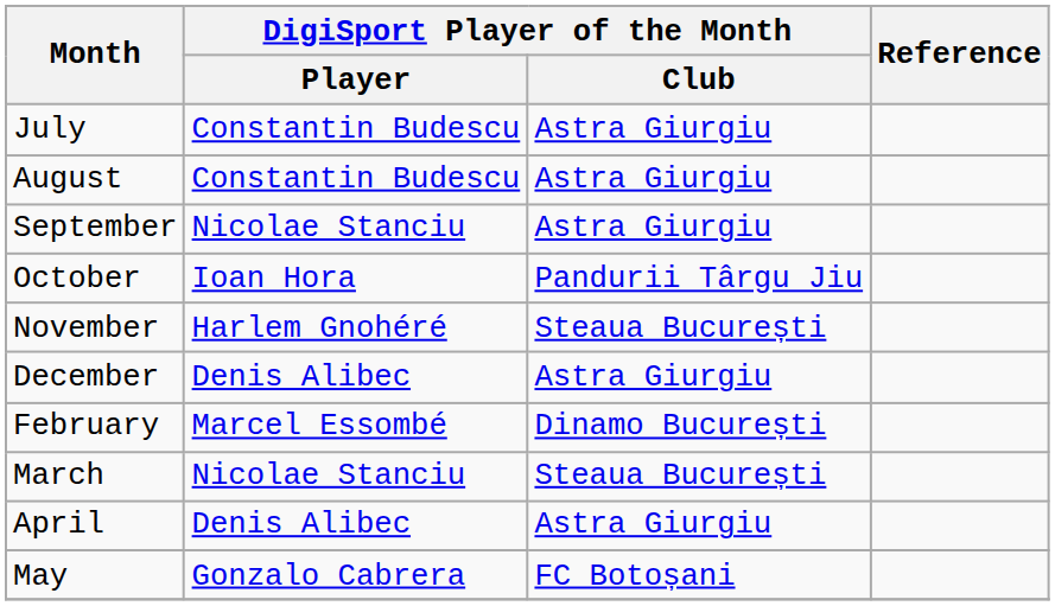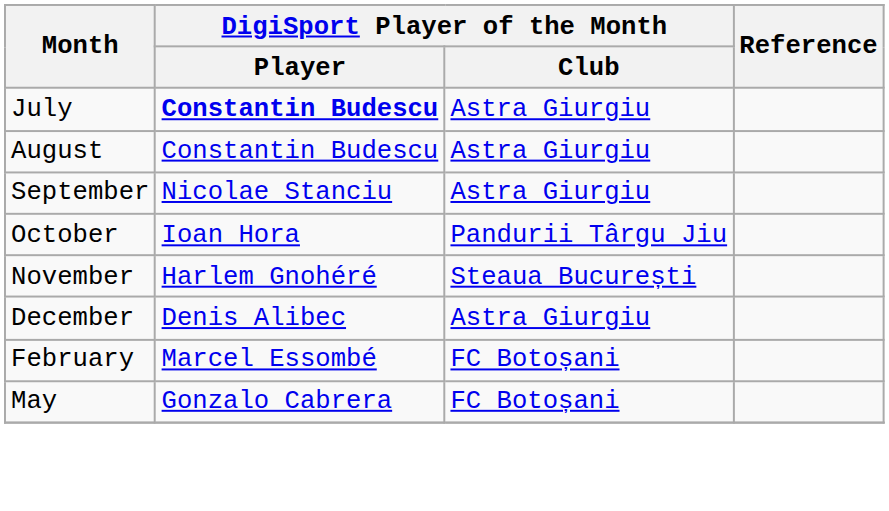 <table class="wikitable">
 <tr>
 <th rowspan="2">Month</th>
 <th colspan="2"><a href='#'>DigiSport</a> Player of the Month</th>
 <th rowspan="2">Reference</th>
 </tr>
 <tr>
 <th>Player</th>
 <th>Club</th>
 </tr>
 <tr>
 <td>July</td>
-<td><a href='#'>Constantin Budescu</a></td>
+<td><strong><a href='#'>Constantin Budescu</a></strong></td>
 <td><a href='#'>Astra Giurgiu</a></td>
 <td align=center></td>
 </tr>
 <tr>
 <td>August</td>
 <td><a href='#'>Constantin Budescu</a></td>
 <td><a href='#'>Astra Giurgiu</a></td>
 <td align=center></td>
 </tr>
 <tr>
 <td>September</td>
 <td><a href='#'>Nicolae Stanciu</a></td>
 <td><a href='#'>Astra Giurgiu</a></td>
 <td align=center></td>
 </tr>
 <tr>
 <td>October</td>
 <td><a href='#'>Ioan Hora</a></td>
 <td><a href='#'>Pandurii Târgu Jiu</a></td>
 <td align=center></td>
 </tr>
 <tr>
 <td>November</td>
 <td><a href='#'>Harlem Gnohéré</a></td>
 <td><a href='#'>Steaua București</a></td>
 <td align=center></td>
 </tr>
 <tr>
 <td>December</td>
 <td><a href='#'>Denis Alibec</a></td>
 <td><a href='#'>Astra Giurgiu</a></td>
 <td align=center></td>
 </tr>
 <tr>
 <td>February</td>
 <td><a href='#'>Marcel Essombé</a></td>
-<td><a href='#'>Dinamo București</a></td>
-<td align=center></td>
-</tr>
-<tr>
-<td>March</td>
-<td><a href='#'>Nicolae Stanciu</a></td>
-<td><a href='#'>Steaua București</a></td>
-<td align=center></td>
-</tr>
-<tr>
-<td>April</td>
-<td><a href='#'>Denis Alibec</a></td>
-<td><a href='#'>Astra Giurgiu</a></td>
+<td><a href='#'>FC Botoșani</a></td>
 <td align=center></td>
 </tr>
 <tr>
 <td>May</td>
 <td><a href='#'>Gonzalo Cabrera</a></td>
 <td><a href='#'>FC Botoșani</a></td>
 <td align=center></td>
 </tr>
 <tr>
 </tr>
 </table>
